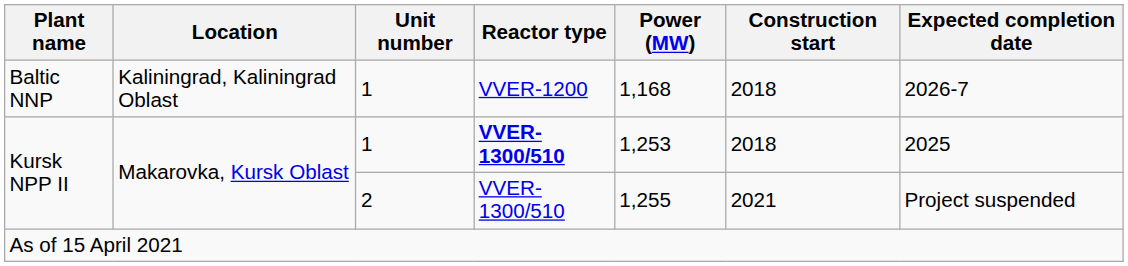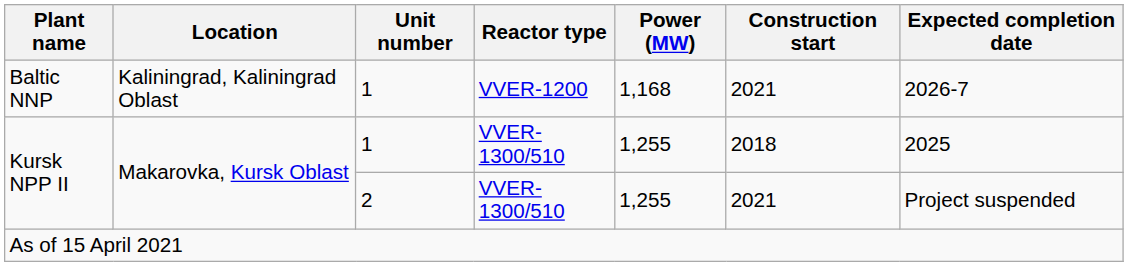 <table class="wikitable">
 <tr>
 <th>Plant name</th>
 <th>Location</th>
 <th>Unit number</th>
 <th>Reactor type</th>
 <th>Power (<a href='#'>MW</a>)</th>
 <th>Construction start</th>
 <th>Expected completion date</th>
 </tr>
 <tr>
 <td>Baltic NNP</td>
 <td>Kaliningrad, Kaliningrad Oblast</td>
 <td>1</td>
 <td><a href='#'>VVER-1200</a></td>
 <td>1,168</td>
-<td>2018</td>
+<td>2021</td>
 <td>2026-7</td>
 </tr>
 <tr>
 <td rowspan="2">Kursk NPP II</td>
 <td rowspan="2">Makarovka, <a href='#'>Kursk Oblast</a></td>
 <td>1</td>
-<td><strong><a href='#'>VVER-1300/510</a></strong></td>
-<td>1,253</td>
+<td><a href='#'>VVER-1300/510</a></td>
+<td>1,255</td>
 <td>2018</td>
 <td>2025</td>
 </tr>
 <tr>
 <td>2</td>
 <td><a href='#'>VVER-1300/510</a></td>
 <td>1,255</td>
 <td>2021</td>
 <td>Project suspended</td>
 </tr>
 <tr>
 <td colspan="7">As of 15 April 2021</td>
 </tr>
 </table>
